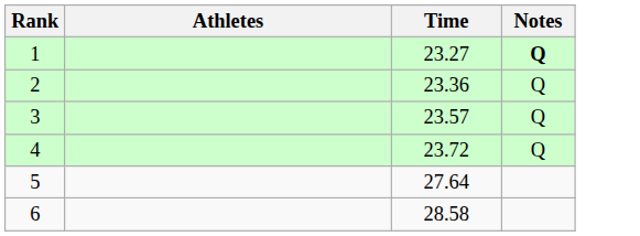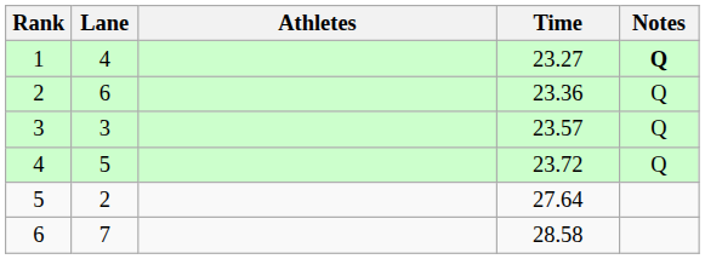 <table class="wikitable sortable" style="text-align:center;">
 <tr>
 <th width=40>Rank</th>
+<th width=40>Lane</th>
 <th width=250>Athletes</th>
 <th width=80>Time</th>
 <th width=50>Notes</th>
 </tr>
 <tr bgcolor=ccffcc>
 <td>1</td>
+<td>4</td>
 <td align=left></td>
 <td>23.27</td>
 <td><strong>Q</strong></td>
 </tr>
 <tr bgcolor=ccffcc>
 <td>2</td>
+<td>6</td>
 <td align=left></td>
 <td>23.36</td>
 <td>Q</td>
 </tr>
 <tr bgcolor=ccffcc>
+<td>3</td>
 <td>3</td>
 <td align=left></td>
 <td>23.57</td>
 <td>Q</td>
 </tr>
 <tr bgcolor=ccffcc>
 <td>4</td>
+<td>5</td>
 <td align=left></td>
 <td>23.72</td>
 <td>Q</td>
 </tr>
 <tr>
 <td>5</td>
+<td>2</td>
 <td align=left></td>
 <td>27.64</td>
 <td></td>
 </tr>
 <tr>
 <td>6</td>
+<td>7</td>
 <td align=left></td>
 <td>28.58</td>
 <td></td>
 </tr>
 </table>
